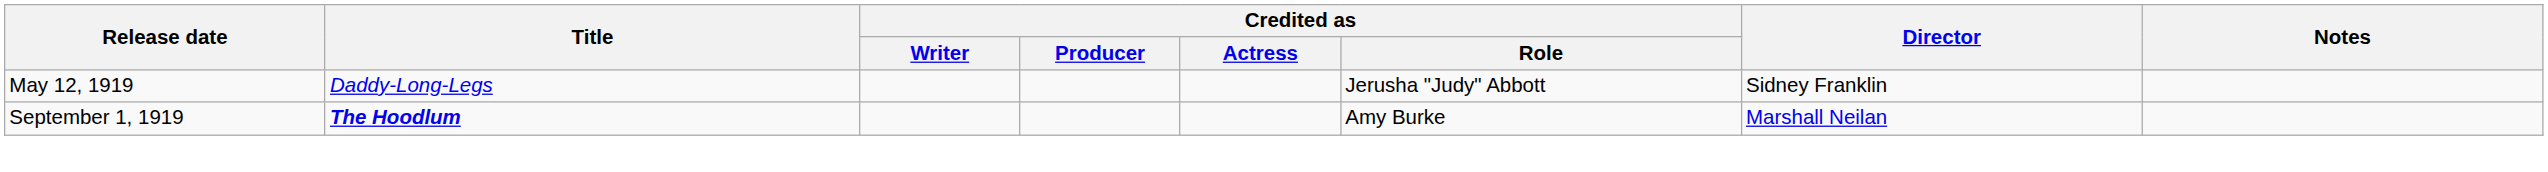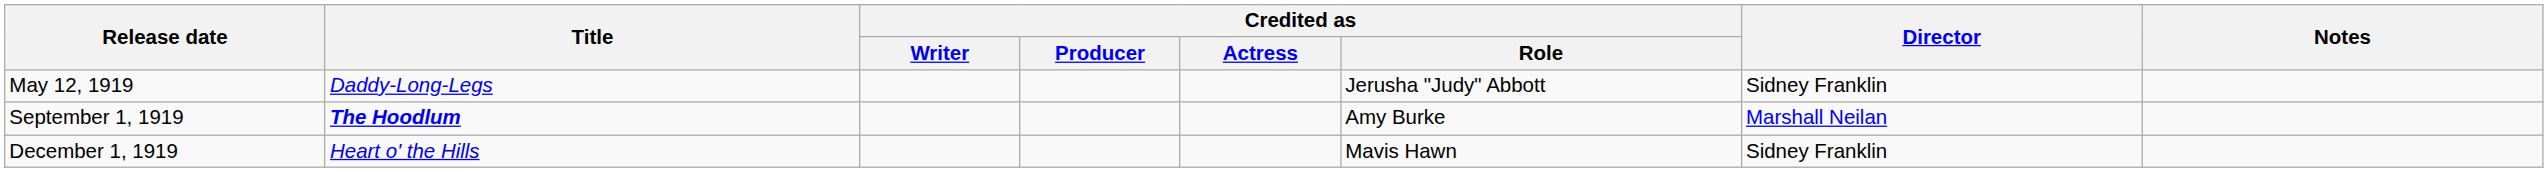 <table class="wikitable sortable sticky-header-multi" style="width: 100%; margin-right: 0;">
 <tr>
 <th scope="col" width="12%" rowspan="2">Release date</th>
 <th scope="col" width="20%" rowspan="2">Title</th>
 <th scope="col" colspan="4">Credited as</th>
 <th scope="col" width="15%" rowspan="2"><a href='#'>Director</a></th>
 <th scope="col" width="15%" rowspan="2">Notes</th>
 </tr>
 <tr>
 <th width="6%"><a href='#'>Writer</a></th>
 <th width="6%"><a href='#'>Producer</a></th>
 <th width="6%"><a href='#'>Actress</a></th>
 <th width="15%">Role</th>
 </tr>
 <tr>
 <td>May 12, 1919</td>
 <td scope="row"><em><a href='#'>Daddy-Long-Legs</a></em></td>
 <td></td>
 <td></td>
 <td></td>
 <td>Jerusha "Judy" Abbott</td>
 <td>Sidney Franklin</td>
 <td></td>
 </tr>
 <tr>
 <td>September 1, 1919</td>
 <td scope="row" data-sort-value="Hoodlum, The"><strong><em><a href='#'>The Hoodlum</a></em></strong></td>
 <td></td>
 <td></td>
 <td></td>
 <td>Amy Burke</td>
 <td><a href='#'>Marshall Neilan</a></td>
 <td></td>
 </tr>
+<tr>
+<td>December 1, 1919</td>
+<td scope="row"><em><a href='#'>Heart o' the Hills</a></em></td>
+<td></td>
+<td></td>
+<td></td>
+<td>Mavis Hawn</td>
+<td>Sidney Franklin</td>
+<td></td>
+</tr>
 </table>
